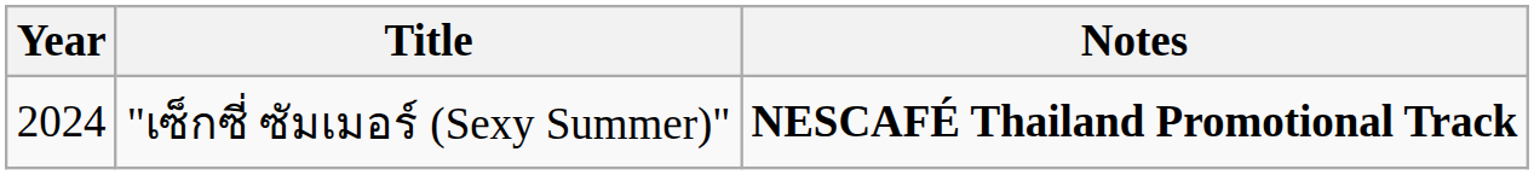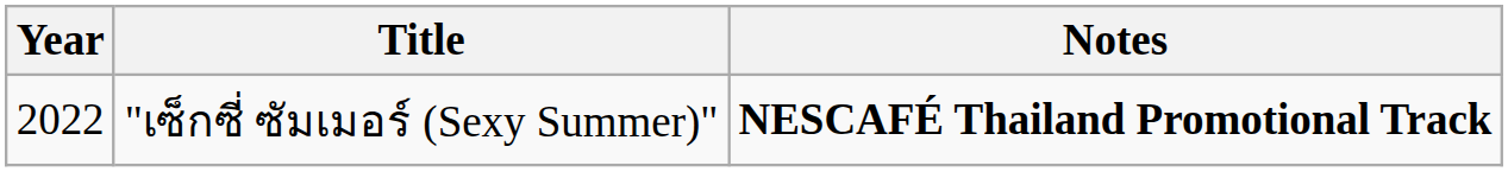 <table class="wikitable sortable">
 <tr>
 <th scope="col">Year</th>
 <th scope="col">Title</th>
 <th scope="col" class="unsortable">Notes</th>
 </tr>
 <tr>
-<td>2024</td>
+<td>2022</td>
 <td>"เซ็กซี่ ซัมเมอร์ (Sexy Summer)"</td>
 <td><strong>NESCAFÉ Thailand Promotional Track</strong></td>
 </tr>
 </table>
